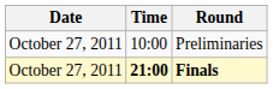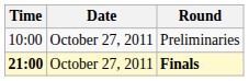 <table class="wikitable">
 <tr>
+<th>Time</th>
 <th>Date</th>
-<th>Time</th>
 <th>Round</th>
 </tr>
 <tr>
+<td>10:00</td>
 <td>October 27, 2011</td>
-<td>10:00</td>
 <td>Preliminaries</td>
 </tr>
 <tr style=background:lemonchiffon>
+<td><strong>21:00</strong></td>
 <td>October 27, 2011</td>
-<td><strong>21:00</strong></td>
 <td><strong>Finals</strong></td>
 </tr>
 </table>
